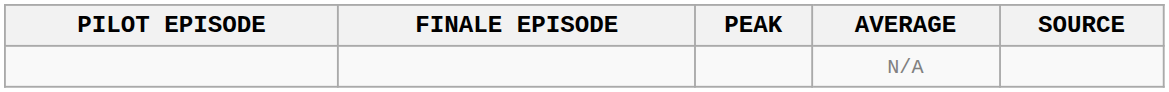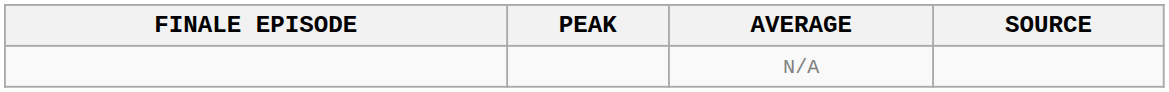 <table class="wikitable" style="text-align:center; background:#f9f9f9; line-height:16px;" width="100%">
 <tr>
-<th>PILOT EPISODE</th>
 <th>FINALE EPISODE</th>
 <th>PEAK</th>
 <th>AVERAGE</th>
 <th>SOURCE</th>
 </tr>
 <tr>
 <td></td>
 <td></td>
-<td></td>
 <td style="text-align:center; color:gray;"><small>N/A</small></td>
 <td></td>
 </tr>
 </table>
